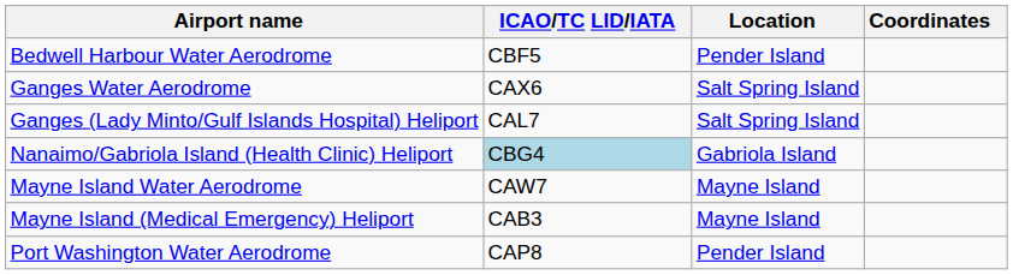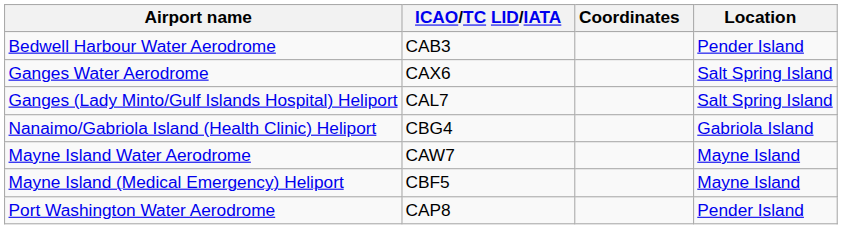 <table class="wikitable sortable" style="width:auto;">
 <tr>
 <th width="*">Airport name  </th>
 <th width="*">  <a href='#'>ICAO</a>/<a href='#'>TC</a> <a href='#'>LID</a>/<a href='#'>IATA</a>  </th>
+<th width="*">Coordinates  </th>
 <th width="*">Location  </th>
-<th width="*">Coordinates  </th>
 </tr>
 <tr>
 <td><a href='#'>Bedwell Harbour Water Aerodrome</a></td>
-<td>CBF5</td>
+<td>CAB3</td>
+<td></td>
 <td><a href='#'>Pender Island</a></td>
-<td></td>
 </tr>
 <tr>
 <td><a href='#'>Ganges Water Aerodrome</a></td>
 <td>CAX6</td>
+<td></td>
 <td><a href='#'>Salt Spring Island</a></td>
-<td></td>
 </tr>
 <tr>
 <td><a href='#'>Ganges (Lady Minto/Gulf Islands Hospital) Heliport</a></td>
 <td>CAL7</td>
+<td></td>
 <td><a href='#'>Salt Spring Island</a></td>
-<td></td>
 </tr>
 <tr>
 <td><a href='#'>Nanaimo/Gabriola Island (Health Clinic) Heliport</a></td>
-<td style="background: lightblue;">CBG4</td>
+<td>CBG4</td>
+<td></td>
 <td><a href='#'>Gabriola Island</a></td>
-<td></td>
 </tr>
 <tr>
 <td><a href='#'>Mayne Island Water Aerodrome</a></td>
 <td>CAW7</td>
+<td></td>
 <td><a href='#'>Mayne Island</a></td>
-<td></td>
 </tr>
 <tr>
 <td><a href='#'>Mayne Island (Medical Emergency) Heliport</a></td>
-<td>CAB3</td>
+<td>CBF5</td>
+<td></td>
 <td><a href='#'>Mayne Island</a></td>
-<td></td>
 </tr>
 <tr>
 <td><a href='#'>Port Washington Water Aerodrome</a></td>
 <td>CAP8</td>
+<td></td>
 <td><a href='#'>Pender Island</a></td>
-<td></td>
 </tr>
 </table>
